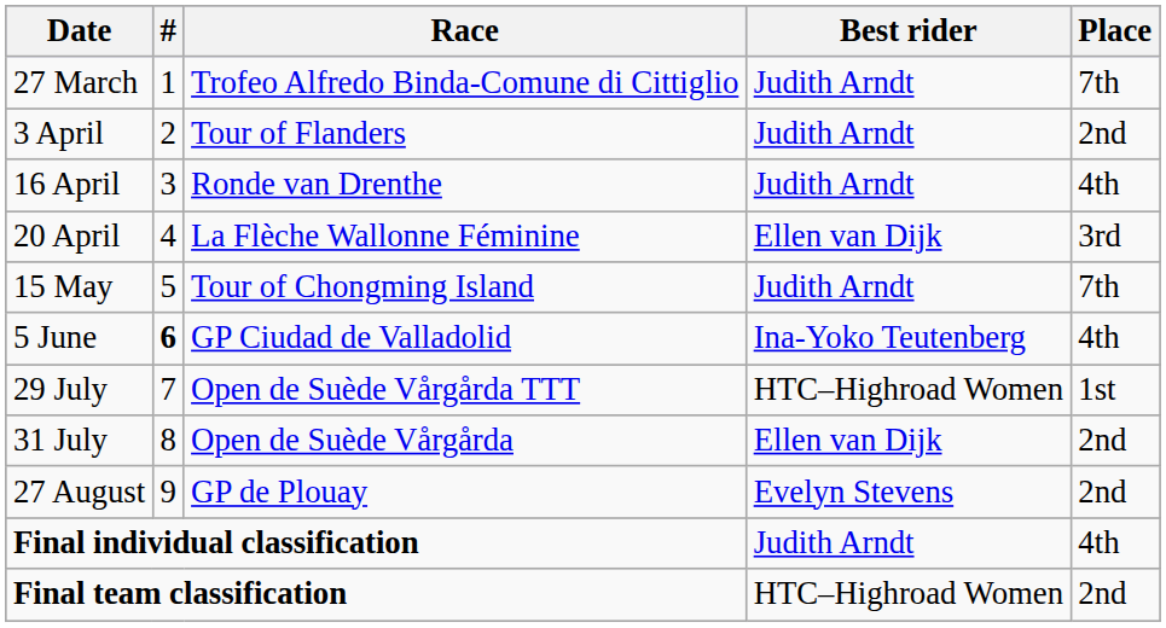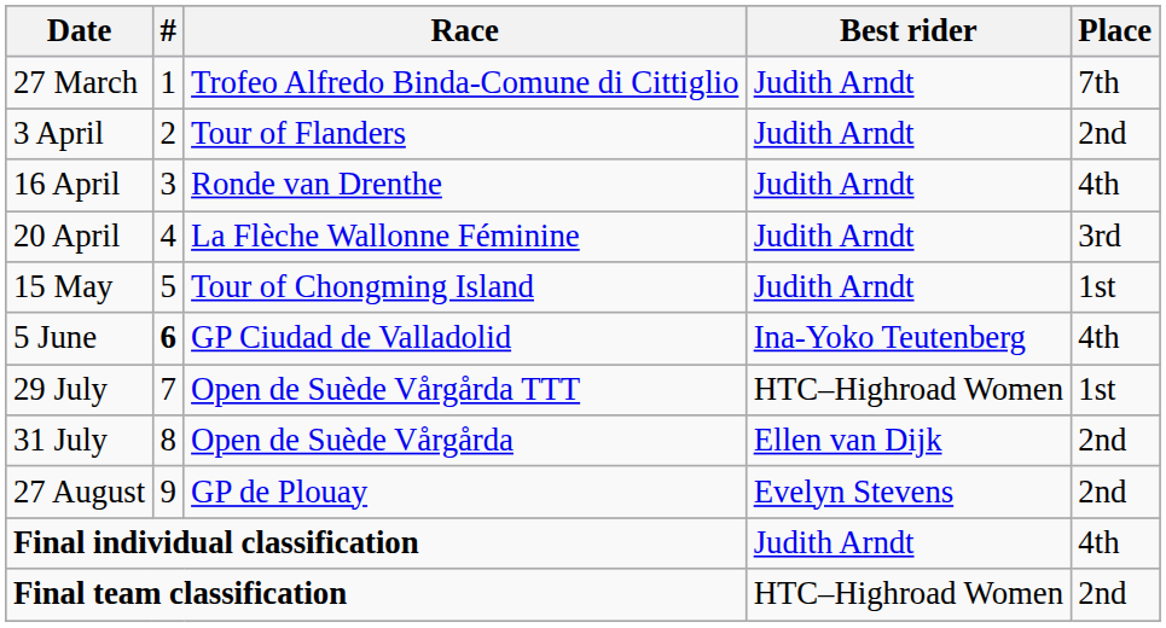 <table class="wikitable">
 <tr style="background:#ccccff;">
 <th>Date</th>
 <th>#</th>
 <th>Race</th>
 <th>Best rider</th>
 <th>Place</th>
 </tr>
 <tr>
 <td>27 March</td>
 <td>1</td>
 <td><a href='#'>Trofeo Alfredo Binda-Comune di Cittiglio</a></td>
 <td> <a href='#'>Judith Arndt</a></td>
 <td>7th</td>
 </tr>
 <tr>
 <td>3 April</td>
 <td>2</td>
 <td><a href='#'>Tour of Flanders</a></td>
 <td> <a href='#'>Judith Arndt</a></td>
 <td>2nd</td>
 </tr>
 <tr>
 <td>16 April</td>
 <td>3</td>
 <td><a href='#'>Ronde van Drenthe</a></td>
 <td> <a href='#'>Judith Arndt</a></td>
 <td>4th</td>
 </tr>
 <tr>
 <td>20 April</td>
 <td>4</td>
 <td><a href='#'>La Flèche Wallonne Féminine</a></td>
-<td> <a href='#'>Ellen van Dijk</a></td>
+<td> <a href='#'>Judith Arndt</a></td>
 <td>3rd</td>
 </tr>
 <tr>
 <td>15 May</td>
 <td>5</td>
 <td><a href='#'>Tour of Chongming Island</a></td>
 <td> <a href='#'>Judith Arndt</a></td>
-<td>7th</td>
+<td>1st</td>
 </tr>
 <tr>
 <td>5 June</td>
 <td><strong>6</strong></td>
 <td><a href='#'>GP Ciudad de Valladolid</a></td>
 <td> <a href='#'>Ina-Yoko Teutenberg</a></td>
 <td>4th</td>
 </tr>
 <tr>
 <td>29 July</td>
 <td>7</td>
 <td><a href='#'>Open de Suède Vårgårda TTT</a></td>
 <td>HTC–Highroad Women</td>
 <td>1st</td>
 </tr>
 <tr>
 <td>31 July</td>
 <td>8</td>
 <td><a href='#'>Open de Suède Vårgårda</a></td>
 <td> <a href='#'>Ellen van Dijk</a></td>
 <td>2nd</td>
 </tr>
 <tr>
 <td>27 August</td>
 <td>9</td>
 <td><a href='#'>GP de Plouay</a></td>
 <td> <a href='#'>Evelyn Stevens</a></td>
 <td>2nd</td>
 </tr>
 <tr>
 <td colspan=3><strong>Final individual classification</strong></td>
 <td> <a href='#'>Judith Arndt</a></td>
 <td>4th</td>
 </tr>
 <tr>
 <td colspan=3><strong>Final team classification</strong></td>
 <td>HTC–Highroad Women</td>
 <td>2nd</td>
 </tr>
 </table>
